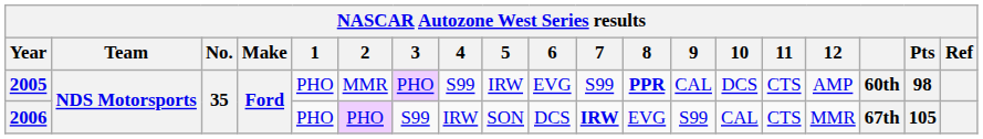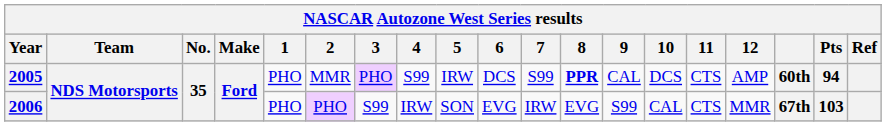 <table class="wikitable" style="text-align:center; font-size:75%">
 <tr>
 <th colspan=23><a href='#'>NASCAR</a> <a href='#'>Autozone West Series</a> results</th>
 </tr>
 <tr>
 <th>Year</th>
 <th>Team</th>
 <th>No.</th>
 <th>Make</th>
 <th>1</th>
 <th>2</th>
 <th>3</th>
 <th>4</th>
 <th>5</th>
 <th>6</th>
 <th>7</th>
 <th>8</th>
 <th>9</th>
 <th>10</th>
 <th>11</th>
 <th>12</th>
 <th></th>
 <th>Pts</th>
 <th>Ref</th>
 </tr>
 <tr>
 <th><a href='#'>2005</a></th>
 <th rowspan=2><a href='#'>NDS Motorsports</a></th>
 <th rowspan=2>35</th>
 <th rowspan=2><a href='#'>Ford</a></th>
 <td><a href='#'>PHO</a></td>
 <td><a href='#'>MMR</a></td>
 <td style="background:#EFCFFF"><a href='#'>PHO</a><br></td>
 <td><a href='#'>S99</a></td>
 <td><a href='#'>IRW</a></td>
-<td><a href='#'>EVG</a></td>
+<td><a href='#'>DCS</a></td>
 <td><a href='#'>S99</a></td>
 <td><strong><a href='#'>PPR</a></strong></td>
 <td><a href='#'>CAL</a></td>
 <td><a href='#'>DCS</a></td>
 <td><a href='#'>CTS</a></td>
 <td><a href='#'>AMP</a></td>
 <th>60th</th>
-<th>98</th>
+<th>94</th>
 <th></th>
 </tr>
 <tr>
 <th><a href='#'>2006</a></th>
 <td><a href='#'>PHO</a></td>
 <td style="background:#EFCFFF"><a href='#'>PHO</a><br></td>
 <td><a href='#'>S99</a></td>
 <td><a href='#'>IRW</a></td>
 <td><a href='#'>SON</a></td>
-<td><a href='#'>DCS</a></td>
-<td><strong><a href='#'>IRW</a></strong></td>
+<td><a href='#'>EVG</a></td>
+<td><a href='#'>IRW</a></td>
 <td><a href='#'>EVG</a></td>
 <td><a href='#'>S99</a></td>
 <td><a href='#'>CAL</a></td>
 <td><a href='#'>CTS</a></td>
 <td><a href='#'>MMR</a></td>
 <th>67th</th>
-<th>105</th>
+<th>103</th>
 <th></th>
 </tr>
 </table>
